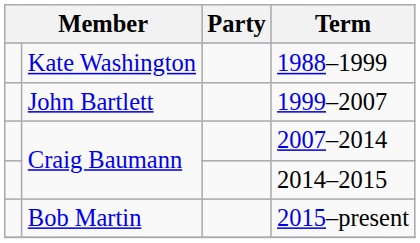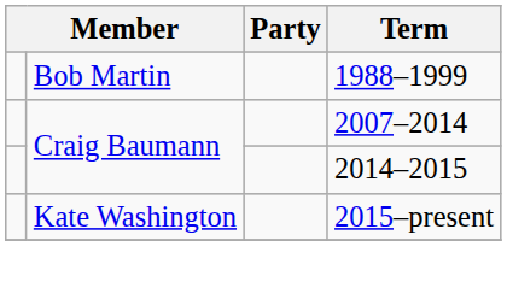 <table class="wikitable">
 <tr>
 <th colspan=2>Member</th>
 <th>Party</th>
 <th>Term</th>
 </tr>
 <tr>
 <td> </td>
-<td><a href='#'>Kate Washington</a></td>
+<td><a href='#'>Bob Martin</a></td>
 <td></td>
 <td><a href='#'>1988</a>–1999</td>
-</tr>
-<tr>
-<td> </td>
-<td><a href='#'>John Bartlett</a></td>
-<td></td>
-<td><a href='#'>1999</a>–2007</td>
 </tr>
 <tr>
 <td> </td>
 <td rowspan=2><a href='#'>Craig Baumann</a></td>
 <td></td>
 <td><a href='#'>2007</a>–2014</td>
 </tr>
 <tr>
 <td> </td>
 <td></td>
 <td>2014–2015</td>
 </tr>
 <tr>
 <td> </td>
-<td><a href='#'>Bob Martin</a></td>
+<td><a href='#'>Kate Washington</a></td>
 <td></td>
 <td><a href='#'>2015</a>–present</td>
 </tr>
 <tr>
 </tr>
 </table>
